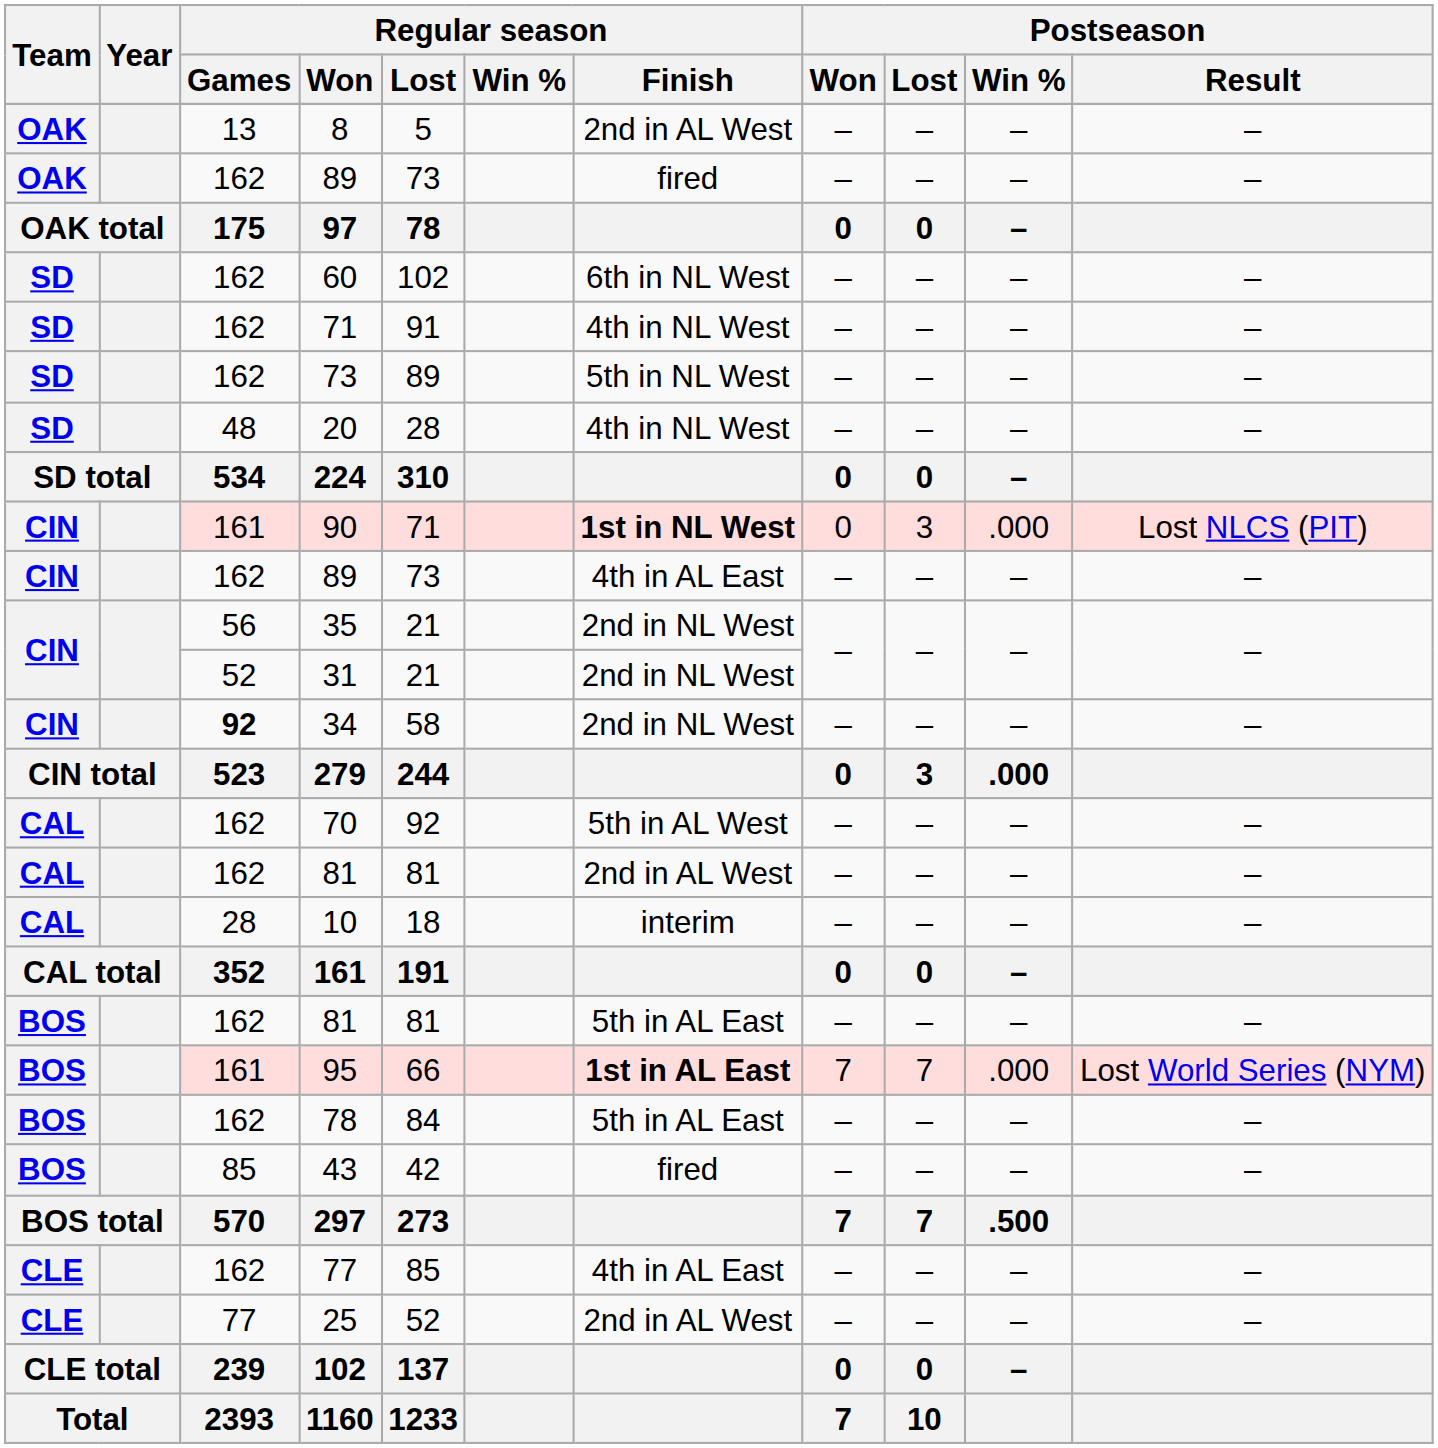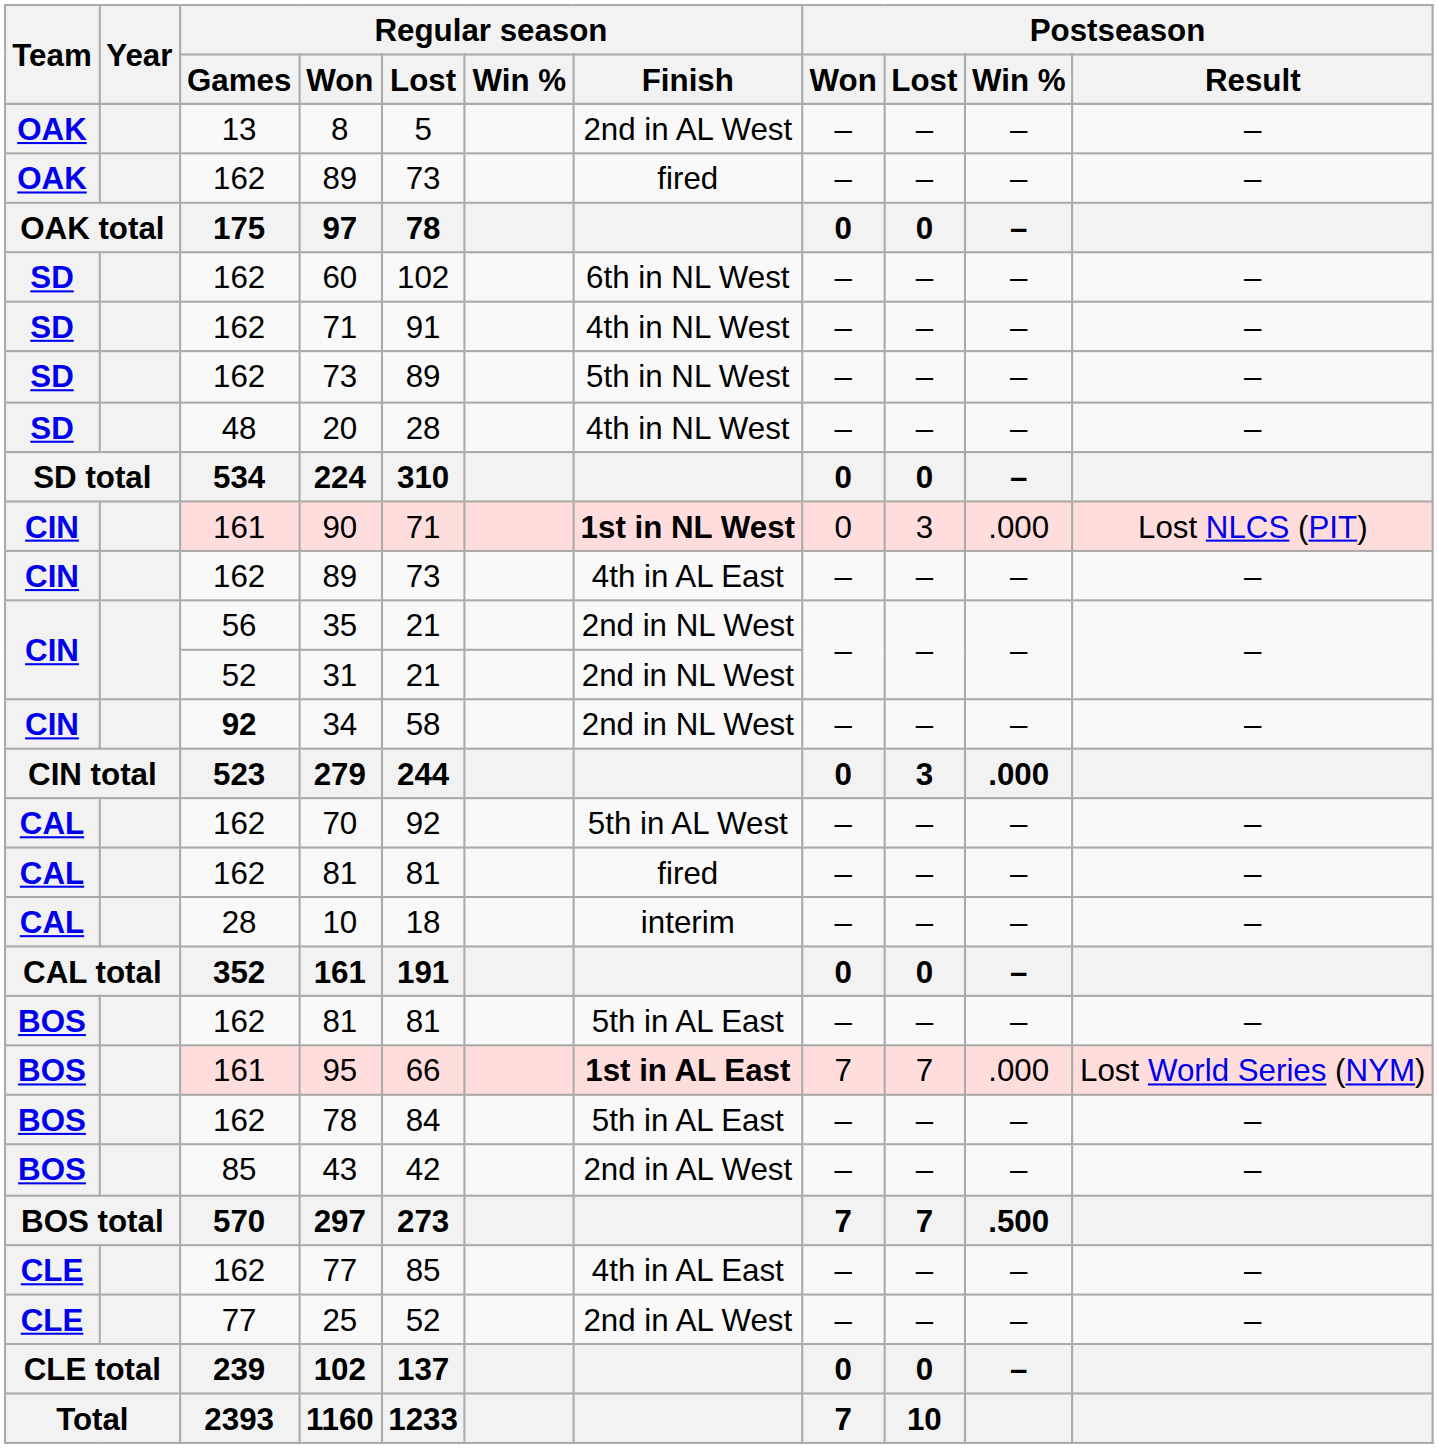 <table class="wikitable" style="font-size: 95%; text-align:center;">
 <tr>
 <th rowspan="2">Team</th>
 <th rowspan="2">Year</th>
 <th colspan="5">Regular season</th>
 <th colspan="4">Postseason</th>
 </tr>
 <tr>
 <th>Games</th>
 <th>Won</th>
 <th>Lost</th>
 <th>Win %</th>
 <th>Finish</th>
 <th>Won</th>
 <th>Lost</th>
 <th>Win %</th>
 <th>Result</th>
 </tr>
 <tr>
 </tr>
 <tr>
 <th><a href='#'>OAK</a></th>
 <th></th>
 <td>13</td>
 <td>8</td>
 <td>5</td>
 <td></td>
 <td>2nd in AL West</td>
 <td>–</td>
 <td>–</td>
 <td>–</td>
 <td>–</td>
 </tr>
 <tr>
 <th><a href='#'>OAK</a></th>
 <th></th>
 <td>162</td>
 <td>89</td>
 <td>73</td>
 <td></td>
 <td>fired</td>
 <td>–</td>
 <td>–</td>
 <td>–</td>
 <td>–</td>
 </tr>
 <tr>
 <th colspan="2">OAK total</th>
 <th>175</th>
 <th>97</th>
 <th>78</th>
 <th></th>
 <th></th>
 <th>0</th>
 <th>0</th>
 <th>–</th>
 <th></th>
 </tr>
 <tr>
 <th><a href='#'>SD</a></th>
 <th></th>
 <td>162</td>
 <td>60</td>
 <td>102</td>
 <td></td>
 <td>6th in NL West</td>
 <td>–</td>
 <td>–</td>
 <td>–</td>
 <td>–</td>
 </tr>
 <tr>
 <th><a href='#'>SD</a></th>
 <th></th>
 <td>162</td>
 <td>71</td>
 <td>91</td>
 <td></td>
 <td>4th in NL West</td>
 <td>–</td>
 <td>–</td>
 <td>–</td>
 <td>–</td>
 </tr>
 <tr>
 <th><a href='#'>SD</a></th>
 <th></th>
 <td>162</td>
 <td>73</td>
 <td>89</td>
 <td></td>
 <td>5th in NL West</td>
 <td>–</td>
 <td>–</td>
 <td>–</td>
 <td>–</td>
 </tr>
 <tr>
 <th><a href='#'>SD</a></th>
 <th></th>
 <td>48</td>
 <td>20</td>
 <td>28</td>
 <td></td>
 <td>4th in NL West</td>
 <td>–</td>
 <td>–</td>
 <td>–</td>
 <td>–</td>
 </tr>
 <tr>
 <th colspan="2">SD total</th>
 <th>534</th>
 <th>224</th>
 <th>310</th>
 <th></th>
 <th></th>
 <th>0</th>
 <th>0</th>
 <th>–</th>
 <th></th>
 </tr>
 <tr style="background:#fdd">
 <th><a href='#'>CIN</a></th>
 <th></th>
 <td>161</td>
 <td>90</td>
 <td>71</td>
 <td></td>
 <td><strong>1st in NL West</strong></td>
 <td>0</td>
 <td>3</td>
 <td>.000</td>
 <td>Lost <a href='#'>NLCS</a> (<a href='#'>PIT</a>)</td>
 </tr>
 <tr>
 <th><a href='#'>CIN</a></th>
 <th></th>
 <td>162</td>
 <td>89</td>
 <td>73</td>
 <td></td>
 <td>4th in AL East</td>
 <td>–</td>
 <td>–</td>
 <td>–</td>
 <td>–</td>
 </tr>
 <tr>
 <th rowspan="2"><a href='#'>CIN</a></th>
 <th rowspan="2"></th>
 <td>56</td>
 <td>35</td>
 <td>21</td>
 <td></td>
 <td>2nd in NL West</td>
 <td rowspan="2">–</td>
 <td rowspan="2">–</td>
 <td rowspan="2">–</td>
 <td rowspan="2">–</td>
 </tr>
 <tr>
 <td>52</td>
 <td>31</td>
 <td>21</td>
 <td></td>
 <td>2nd in NL West</td>
 </tr>
 <tr>
 <th><a href='#'>CIN</a></th>
 <th></th>
 <td><strong>92</strong></td>
 <td>34</td>
 <td>58</td>
 <td></td>
 <td>2nd in NL West</td>
 <td>–</td>
 <td>–</td>
 <td>–</td>
 <td>–</td>
 </tr>
 <tr>
 <th colspan="2">CIN total</th>
 <th>523</th>
 <th>279</th>
 <th>244</th>
 <th></th>
 <th></th>
 <th>0</th>
 <th>3</th>
 <th>.000</th>
 <th></th>
 </tr>
 <tr>
 <th><a href='#'>CAL</a></th>
 <th></th>
 <td>162</td>
 <td>70</td>
 <td>92</td>
 <td></td>
 <td>5th in AL West</td>
 <td>–</td>
 <td>–</td>
 <td>–</td>
 <td>–</td>
 </tr>
 <tr>
 <th><a href='#'>CAL</a></th>
 <th></th>
 <td>162</td>
 <td>81</td>
 <td>81</td>
 <td></td>
-<td>2nd in AL West</td>
+<td>fired</td>
 <td>–</td>
 <td>–</td>
 <td>–</td>
 <td>–</td>
 </tr>
 <tr>
 <th><a href='#'>CAL</a></th>
 <th></th>
 <td>28</td>
 <td>10</td>
 <td>18</td>
 <td></td>
 <td>interim</td>
 <td>–</td>
 <td>–</td>
 <td>–</td>
 <td>–</td>
 </tr>
 <tr>
 <th colspan="2">CAL total</th>
 <th>352</th>
 <th>161</th>
 <th>191</th>
 <th></th>
 <th></th>
 <th>0</th>
 <th>0</th>
 <th>–</th>
 <th></th>
 </tr>
 <tr>
 <th><a href='#'>BOS</a></th>
 <th></th>
 <td>162</td>
 <td>81</td>
 <td>81</td>
 <td></td>
 <td>5th in AL East</td>
 <td>–</td>
 <td>–</td>
 <td>–</td>
 <td>–</td>
 </tr>
 <tr style="background:#fdd">
 <th><a href='#'>BOS</a></th>
 <th></th>
 <td>161</td>
 <td>95</td>
 <td>66</td>
 <td></td>
 <td><strong>1st in AL East</strong></td>
 <td>7</td>
 <td>7</td>
 <td>.000</td>
 <td>Lost <a href='#'>World Series</a> (<a href='#'>NYM</a>)</td>
 </tr>
 <tr>
 <th><a href='#'>BOS</a></th>
 <th></th>
 <td>162</td>
 <td>78</td>
 <td>84</td>
 <td></td>
 <td>5th in AL East</td>
 <td>–</td>
 <td>–</td>
 <td>–</td>
 <td>–</td>
 </tr>
 <tr>
 <th><a href='#'>BOS</a></th>
 <th></th>
 <td>85</td>
 <td>43</td>
 <td>42</td>
 <td></td>
-<td>fired</td>
+<td>2nd in AL West</td>
 <td>–</td>
 <td>–</td>
 <td>–</td>
 <td>–</td>
 </tr>
 <tr>
 <th colspan="2">BOS total</th>
 <th>570</th>
 <th>297</th>
 <th>273</th>
 <th></th>
 <th></th>
 <th>7</th>
 <th>7</th>
 <th>.500</th>
 <th></th>
 </tr>
 <tr>
 <th><a href='#'>CLE</a></th>
 <th></th>
 <td>162</td>
 <td>77</td>
 <td>85</td>
 <td></td>
 <td>4th in AL East</td>
 <td>–</td>
 <td>–</td>
 <td>–</td>
 <td>–</td>
 </tr>
 <tr>
 <th><a href='#'>CLE</a></th>
 <th></th>
 <td>77</td>
 <td>25</td>
 <td>52</td>
 <td></td>
 <td>2nd in AL West</td>
 <td>–</td>
 <td>–</td>
 <td>–</td>
 <td>–</td>
 </tr>
 <tr>
 <th colspan="2">CLE total</th>
 <th>239</th>
 <th>102</th>
 <th>137</th>
 <th></th>
 <th></th>
 <th>0</th>
 <th>0</th>
 <th>–</th>
 <th></th>
 </tr>
 <tr>
 <th colspan="2">Total</th>
 <th>2393</th>
 <th>1160</th>
 <th>1233</th>
 <th></th>
 <th></th>
 <th>7</th>
 <th>10</th>
 <th></th>
 <th></th>
 </tr>
 </table>
